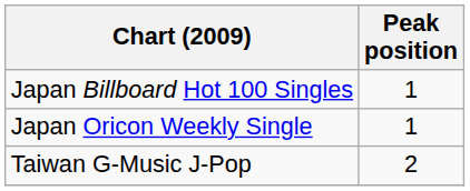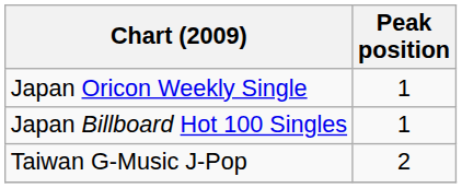 <table class="wikitable sortable">
 <tr>
 <th>Chart (2009)</th>
 <th>Peak<br>position</th>
 </tr>
 <tr>
-<td>Japan <em>Billboard</em> <a href='#'>Hot 100 Singles</a></td>
+<td>Japan <a href='#'>Oricon Weekly Single</a></td>
 <td align="center">1</td>
 </tr>
 <tr>
-<td>Japan <a href='#'>Oricon Weekly Single</a></td>
+<td>Japan <em>Billboard</em> <a href='#'>Hot 100 Singles</a></td>
 <td align="center">1</td>
 </tr>
 <tr>
 <td>Taiwan G-Music J-Pop </td>
 <td align="center">2</td>
 </tr>
 <tr>
 </tr>
 </table>
